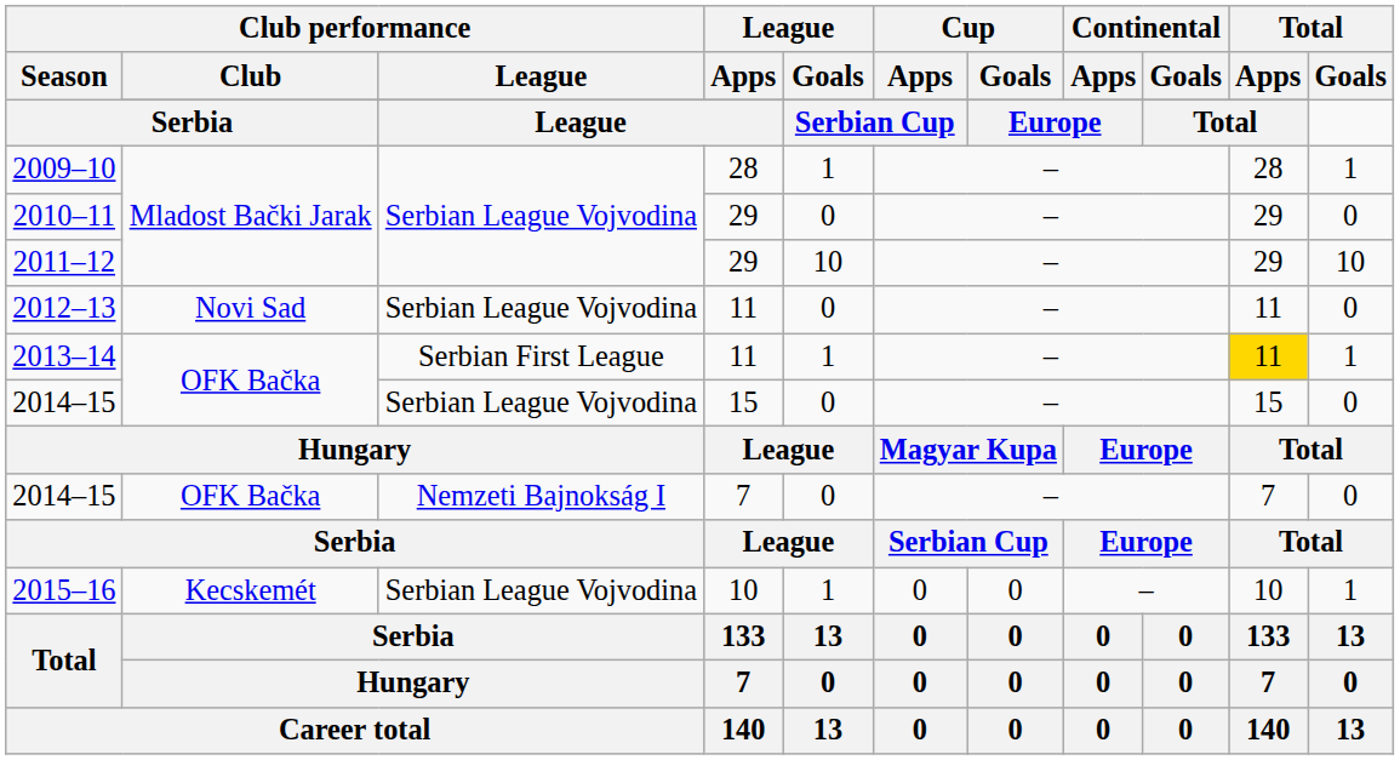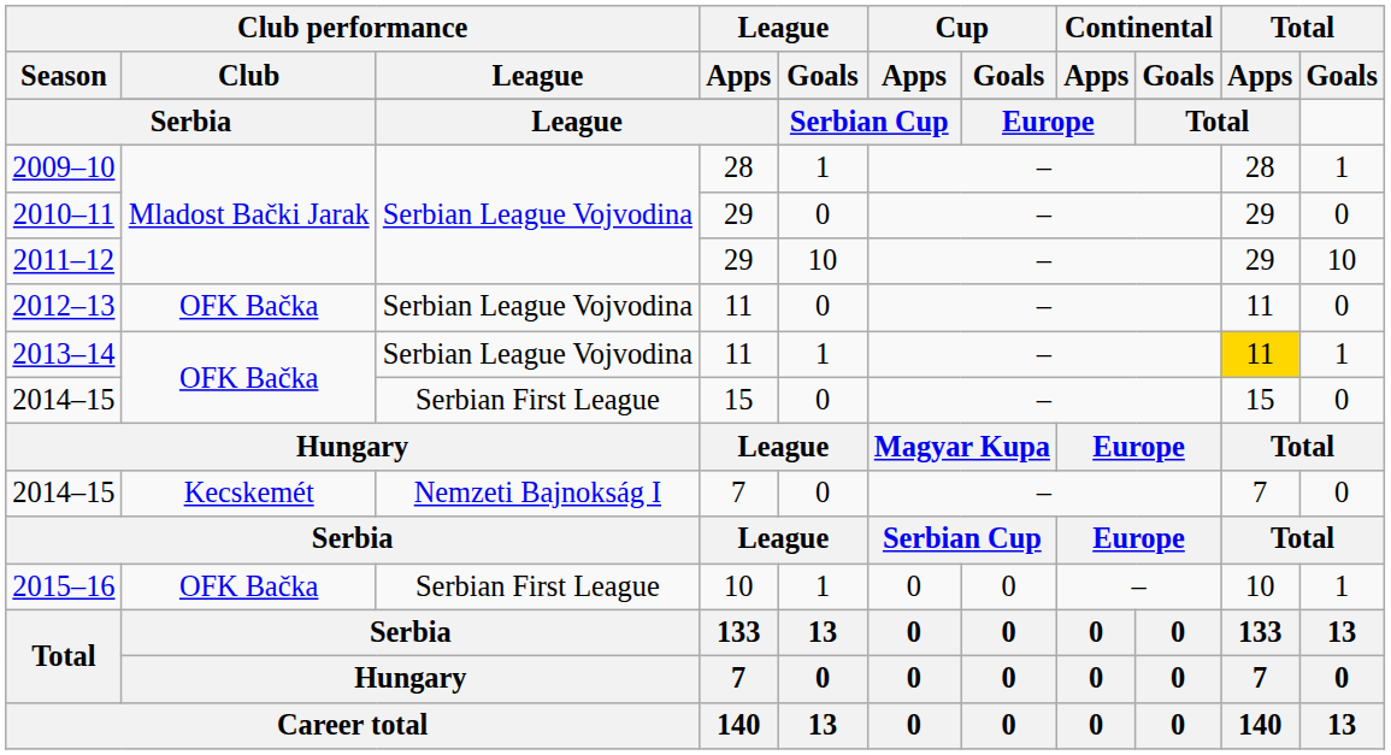 <table class="wikitable" style="text-align:center">
 <tr>
 <th colspan=3>Club performance</th>
 <th colspan=2>League</th>
 <th colspan=2>Cup</th>
 <th colspan=2>Continental</th>
 <th colspan=2>Total</th>
 </tr>
 <tr>
 <th rowspan="2">Season</th>
 <th>Club</th>
 <th>League</th>
 <th>Apps</th>
 <th>Goals</th>
 <th>Apps</th>
 <th>Goals</th>
 <th>Apps</th>
 <th>Goals</th>
 <th>Apps</th>
 <th>Goals</th>
 </tr>
 <tr>
 </tr>
 <tr>
 <th colspan=2>Serbia</th>
 <th colspan=2>League</th>
 <th colspan=2><a href='#'>Serbian Cup</a></th>
 <th colspan=2><a href='#'>Europe</a></th>
 <th colspan=2>Total</th>
 </tr>
 <tr>
 <td><a href='#'>2009–10</a></td>
 <td rowspan="3"><a href='#'>Mladost Bački Jarak</a></td>
 <td rowspan="3"><a href='#'>Serbian League Vojvodina</a></td>
 <td>28</td>
 <td>1</td>
 <td colspan="4">–</td>
 <td>28</td>
 <td>1</td>
 </tr>
 <tr>
 <td><a href='#'>2010–11</a></td>
 <td>29</td>
 <td>0</td>
 <td colspan="4">–</td>
 <td>29</td>
 <td>0</td>
 </tr>
 <tr>
 <td><a href='#'>2011–12</a></td>
 <td>29</td>
 <td>10</td>
 <td colspan="4">–</td>
 <td>29</td>
 <td>10</td>
 </tr>
 <tr>
 <td><a href='#'>2012–13</a></td>
-<td><a href='#'>Novi Sad</a></td>
+<td><a href='#'>OFK Bačka</a></td>
 <td>Serbian League Vojvodina</td>
 <td>11</td>
 <td>0</td>
 <td colspan="4">–</td>
 <td>11</td>
 <td>0</td>
 </tr>
 <tr>
 <td><a href='#'>2013–14</a></td>
 <td rowspan="2"><a href='#'>OFK Bačka</a></td>
-<td>Serbian First League</td>
+<td>Serbian League Vojvodina</td>
 <td>11</td>
 <td>1</td>
 <td colspan="4">–</td>
 <td style="background: gold;">11</td>
 <td>1</td>
 </tr>
 <tr>
 <td>2014–15</td>
-<td>Serbian League Vojvodina</td>
+<td>Serbian First League</td>
 <td>15</td>
 <td>0</td>
 <td colspan="4">–</td>
 <td>15</td>
 <td>0</td>
 </tr>
 <tr>
 <th colspan=3>Hungary</th>
 <th colspan=2>League</th>
 <th colspan=2><a href='#'>Magyar Kupa</a></th>
 <th colspan=2><a href='#'>Europe</a></th>
 <th colspan=2>Total</th>
 </tr>
 <tr>
 <td>2014–15</td>
-<td><a href='#'>OFK Bačka</a></td>
+<td><a href='#'>Kecskemét</a></td>
 <td><a href='#'>Nemzeti Bajnokság I</a></td>
 <td>7</td>
 <td>0</td>
 <td colspan="4">–</td>
 <td>7</td>
 <td>0</td>
 </tr>
 <tr>
 <th colspan=3>Serbia</th>
 <th colspan=2>League</th>
 <th colspan=2><a href='#'>Serbian Cup</a></th>
 <th colspan=2><a href='#'>Europe</a></th>
 <th colspan=2>Total</th>
 </tr>
 <tr>
 <td><a href='#'>2015–16</a></td>
-<td><a href='#'>Kecskemét</a></td>
-<td>Serbian League Vojvodina</td>
+<td><a href='#'>OFK Bačka</a></td>
+<td>Serbian First League</td>
 <td>10</td>
 <td>1</td>
 <td>0</td>
 <td>0</td>
 <td colspan="2">–</td>
 <td>10</td>
 <td>1</td>
 </tr>
 <tr>
 <th rowspan=2>Total</th>
 <th colspan=2>Serbia</th>
 <th>133</th>
 <th>13</th>
 <th>0</th>
 <th>0</th>
 <th>0</th>
 <th>0</th>
 <th>133</th>
 <th>13</th>
 </tr>
 <tr>
 <th colspan=2>Hungary</th>
 <th>7</th>
 <th>0</th>
 <th>0</th>
 <th>0</th>
 <th>0</th>
 <th>0</th>
 <th>7</th>
 <th>0</th>
 </tr>
 <tr>
 <th colspan=3>Career total</th>
 <th>140</th>
 <th>13</th>
 <th>0</th>
 <th>0</th>
 <th>0</th>
 <th>0</th>
 <th>140</th>
 <th>13</th>
 </tr>
 </table>
